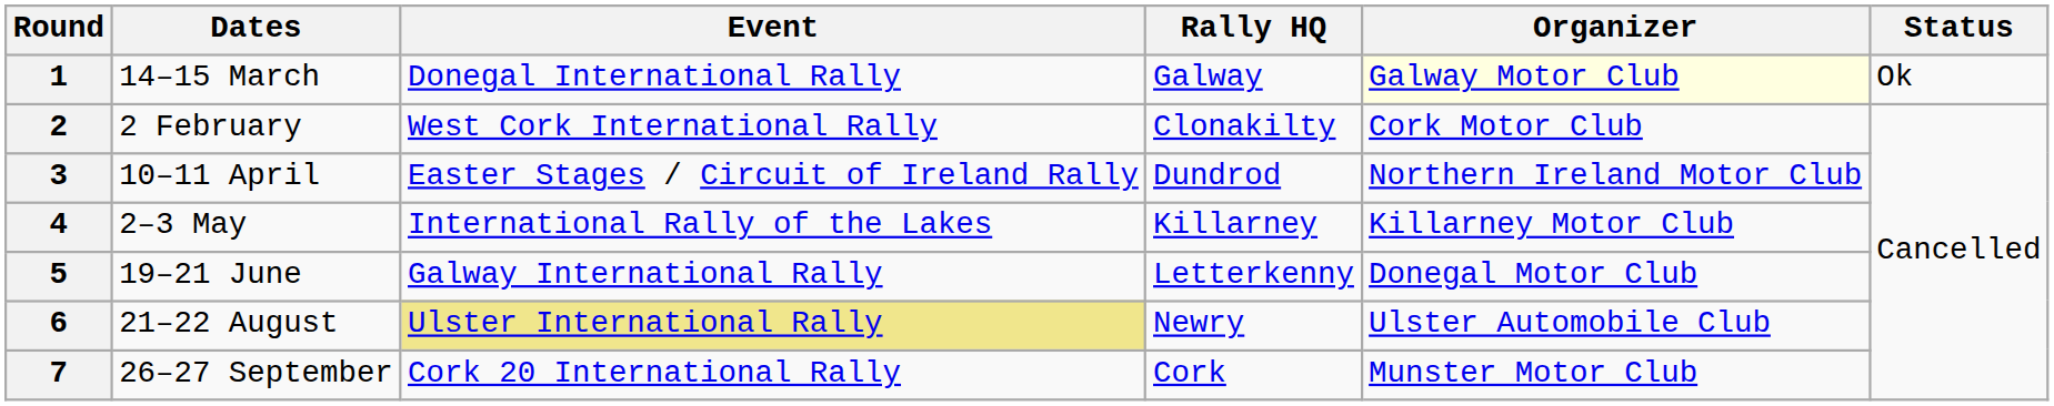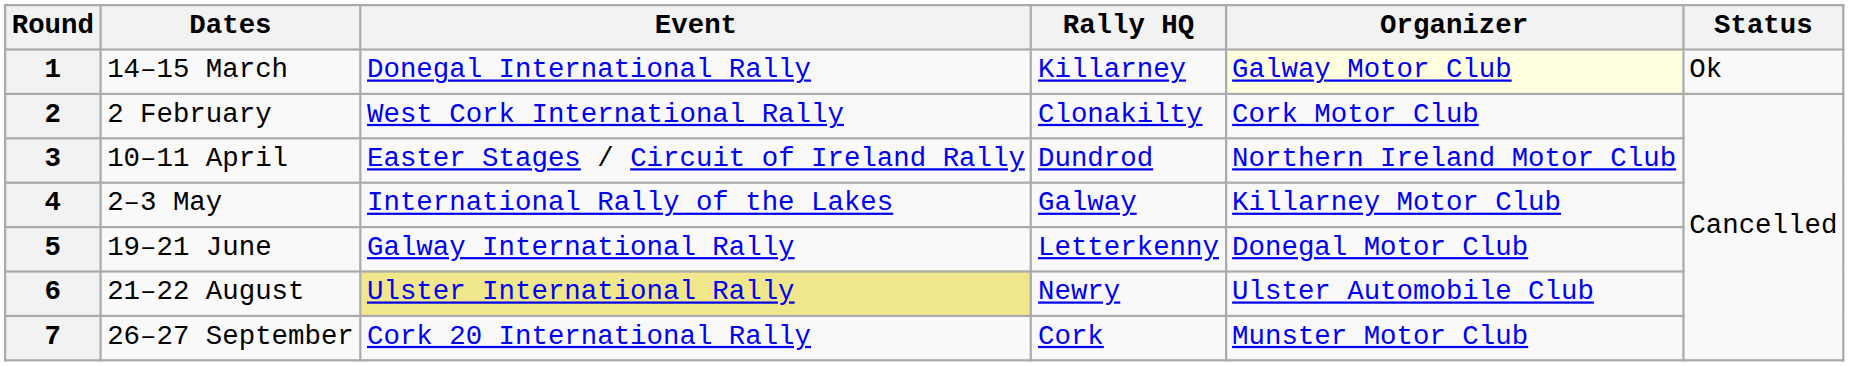 <table class="wikitable" style="font-size: 95%;">
 <tr>
 <th>Round</th>
 <th>Dates</th>
 <th>Event</th>
 <th>Rally HQ</th>
 <th>Organizer</th>
 <th>Status</th>
 </tr>
 <tr>
 <th>1</th>
 <td>14–15 March</td>
 <td><a href='#'>Donegal International Rally</a></td>
-<td><a href='#'>Galway</a></td>
+<td><a href='#'>Killarney</a></td>
 <td style="background: lightyellow;"><a href='#'>Galway Motor Club</a></td>
 <td>Ok</td>
 </tr>
 <tr>
 <th>2</th>
 <td>2 February</td>
 <td><a href='#'>West Cork International Rally</a></td>
 <td><a href='#'>Clonakilty</a></td>
 <td><a href='#'>Cork Motor Club</a></td>
 <td rowspan=6>Cancelled</td>
 </tr>
 <tr>
 <th>3</th>
 <td>10–11 April</td>
 <td><a href='#'>Easter Stages</a> / <a href='#'>Circuit of Ireland Rally</a></td>
 <td><a href='#'>Dundrod</a></td>
 <td><a href='#'>Northern Ireland Motor Club</a></td>
 </tr>
 <tr>
 <th>4</th>
 <td>2–3 May</td>
 <td><a href='#'>International Rally of the Lakes</a></td>
-<td><a href='#'>Killarney</a></td>
+<td><a href='#'>Galway</a></td>
 <td><a href='#'>Killarney Motor Club</a></td>
 </tr>
 <tr>
 <th>5</th>
 <td>19–21 June</td>
 <td><a href='#'>Galway International Rally</a></td>
 <td><a href='#'>Letterkenny</a></td>
 <td><a href='#'>Donegal Motor Club</a></td>
 </tr>
 <tr>
 <th>6</th>
 <td>21–22 August</td>
 <td style="background: khaki;"><a href='#'>Ulster International Rally</a></td>
 <td><a href='#'>Newry</a></td>
 <td><a href='#'>Ulster Automobile Club</a></td>
 </tr>
 <tr>
 <th>7</th>
 <td>26–27 September</td>
 <td><a href='#'>Cork 20 International Rally</a></td>
 <td><a href='#'>Cork</a></td>
 <td><a href='#'>Munster Motor Club</a></td>
 </tr>
 </table>
